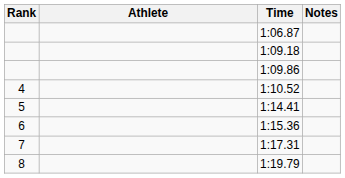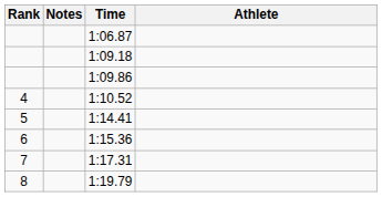 <table class="wikitable" style="text-align:center">
 <tr>
 <th>Rank</th>
+<th>Notes</th>
+<th>Time</th>
 <th Style="width:18em">Athlete</th>
-<th>Time</th>
-<th>Notes</th>
 </tr>
 <tr>
 <td></td>
+<td></td>
+<td>1:06.87</td>
 <td style="text-align:left"></td>
-<td>1:06.87</td>
-<td></td>
 </tr>
 <tr>
 <td></td>
+<td></td>
+<td>1:09.18</td>
 <td style="text-align:left"></td>
-<td>1:09.18</td>
-<td></td>
 </tr>
 <tr>
 <td></td>
+<td></td>
+<td>1:09.86</td>
 <td style="text-align:left"></td>
-<td>1:09.86</td>
-<td></td>
 </tr>
 <tr>
 <td>4</td>
+<td></td>
+<td>1:10.52</td>
 <td style="text-align:left"></td>
-<td>1:10.52</td>
-<td></td>
 </tr>
 <tr>
 <td>5</td>
+<td></td>
+<td>1:14.41</td>
 <td style="text-align:left"></td>
-<td>1:14.41</td>
-<td></td>
 </tr>
 <tr>
 <td>6</td>
+<td></td>
+<td>1:15.36</td>
 <td style="text-align:left"></td>
-<td>1:15.36</td>
-<td></td>
 </tr>
 <tr>
 <td>7</td>
+<td></td>
+<td>1:17.31</td>
 <td style="text-align:left"></td>
-<td>1:17.31</td>
-<td></td>
 </tr>
 <tr>
 <td>8</td>
+<td></td>
+<td>1:19.79</td>
 <td style="text-align:left"></td>
-<td>1:19.79</td>
-<td></td>
 </tr>
 </table>
